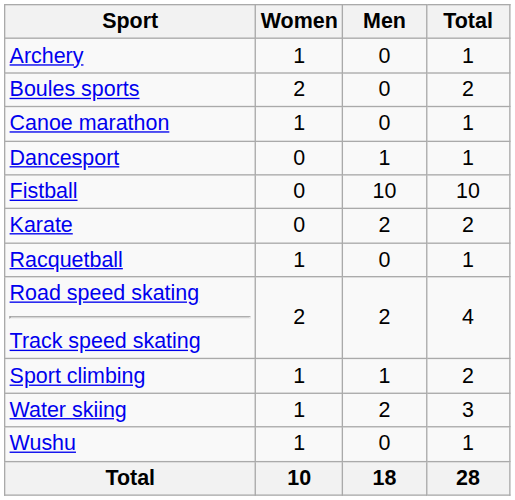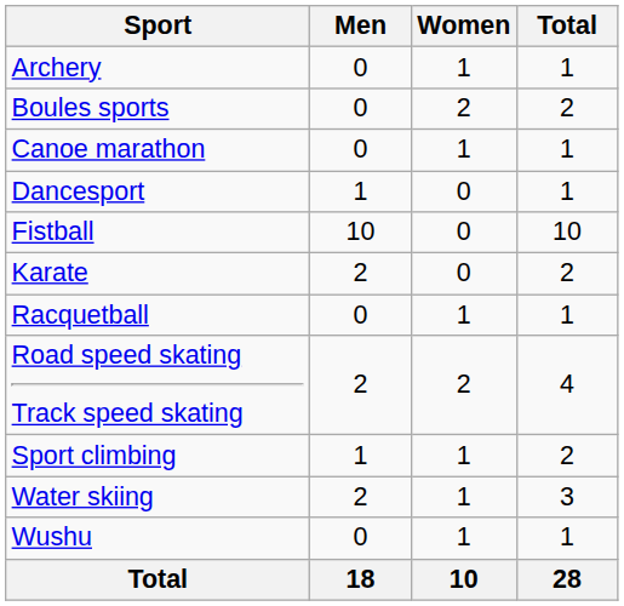 <table class="wikitable sortable" style="text-align:center;">
 <tr>
 <th width=180>Sport</th>
+<th width=55>Men</th>
 <th width=55>Women</th>
-<th width=55>Men</th>
 <th width=55>Total</th>
 </tr>
 <tr>
 <td align=left><a href='#'>Archery</a></td>
+<td>0</td>
+<td>1</td>
+<td>1</td>
+</tr>
+<tr>
+<td align=left><a href='#'>Boules sports</a></td>
+<td>0</td>
+<td>2</td>
+<td>2</td>
+</tr>
+<tr>
+<td align=left><a href='#'>Canoe marathon</a></td>
+<td>0</td>
+<td>1</td>
+<td>1</td>
+</tr>
+<tr>
+<td align=left><a href='#'>Dancesport</a></td>
 <td>1</td>
 <td>0</td>
 <td>1</td>
 </tr>
 <tr>
-<td align=left><a href='#'>Boules sports</a></td>
+<td align=left><a href='#'>Fistball</a></td>
+<td>10</td>
+<td>0</td>
+<td>10</td>
+</tr>
+<tr>
+<td align=left><a href='#'>Karate</a></td>
 <td>2</td>
 <td>0</td>
 <td>2</td>
 </tr>
 <tr>
-<td align=left><a href='#'>Canoe marathon</a></td>
-<td>1</td>
+<td align=left><a href='#'>Racquetball</a></td>
 <td>0</td>
 <td>1</td>
-</tr>
-<tr>
-<td align=left><a href='#'>Dancesport</a></td>
-<td>0</td>
-<td>1</td>
-<td>1</td>
-</tr>
-<tr>
-<td align=left><a href='#'>Fistball</a></td>
-<td>0</td>
-<td>10</td>
-<td>10</td>
-</tr>
-<tr>
-<td align=left><a href='#'>Karate</a></td>
-<td>0</td>
-<td>2</td>
-<td>2</td>
-</tr>
-<tr>
-<td align=left><a href='#'>Racquetball</a></td>
-<td>1</td>
-<td>0</td>
 <td>1</td>
 </tr>
 <tr>
 <td align=left><a href='#'>Road speed skating</a><hr><a href='#'>Track speed skating</a></td>
 <td>2</td>
 <td>2</td>
 <td>4</td>
 </tr>
 <tr>
 <td align=left><a href='#'>Sport climbing</a></td>
 <td>1</td>
 <td>1</td>
 <td>2</td>
 </tr>
 <tr>
 <td align=left><a href='#'>Water skiing</a></td>
+<td>2</td>
 <td>1</td>
-<td>2</td>
 <td>3</td>
 </tr>
 <tr>
 <td align=left><a href='#'>Wushu</a></td>
+<td>0</td>
 <td>1</td>
-<td>0</td>
 <td>1</td>
 </tr>
 <tr>
 <th>Total</th>
+<th>18</th>
 <th>10</th>
-<th>18</th>
 <th>28</th>
 </tr>
 </table>
